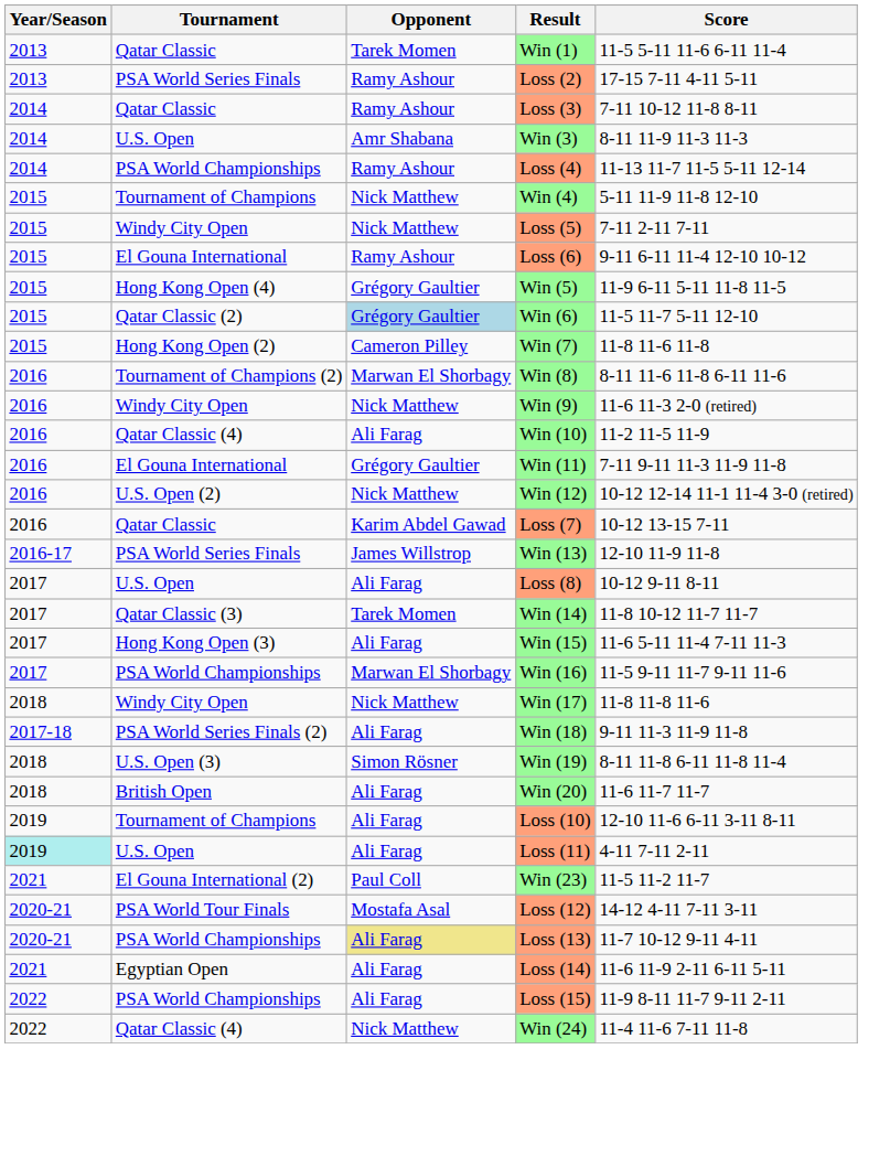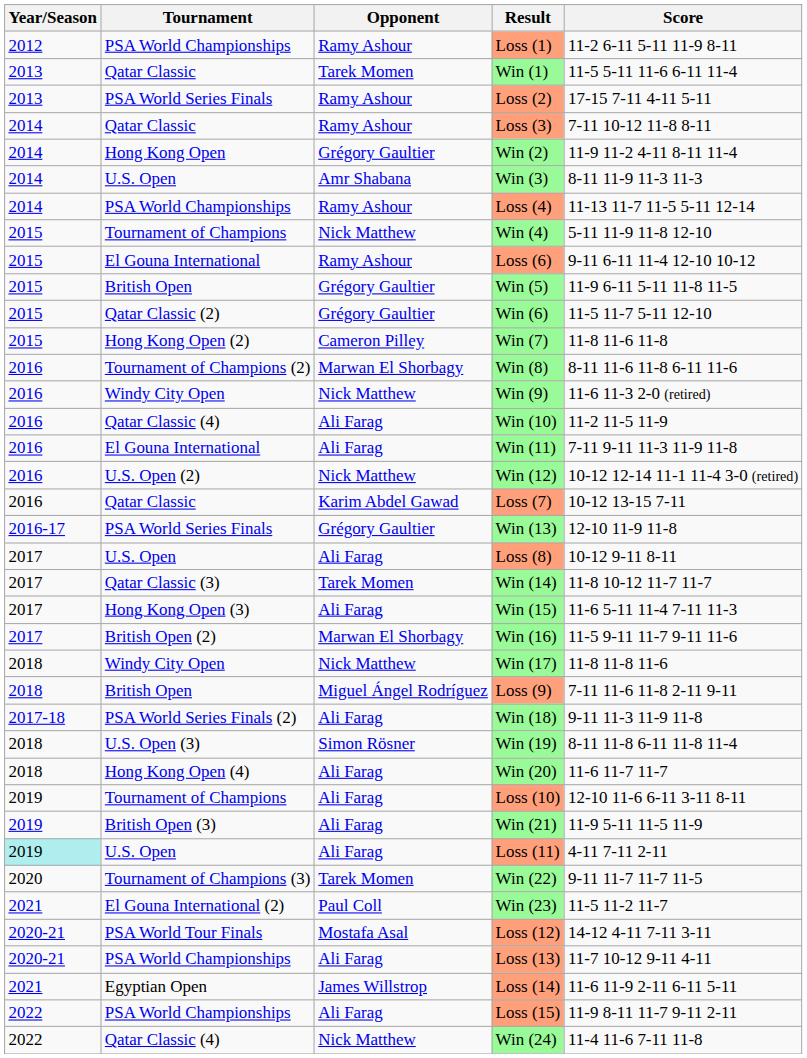 <table class="wikitable">
 <tr>
 <th>Year/Season</th>
 <th>Tournament</th>
 <th>Opponent</th>
 <th>Result</th>
 <th>Score</th>
+</tr>
+<tr>
+<td><a href='#'>2012</a></td>
+<td><a href='#'>PSA World Championships</a></td>
+<td><a href='#'>Ramy Ashour</a></td>
+<td bgcolor="ffa07a">Loss (1)</td>
+<td>11-2 6-11 5-11 11-9 8-11</td>
 </tr>
 <tr>
 <td><a href='#'>2013</a></td>
 <td><a href='#'>Qatar Classic</a></td>
 <td><a href='#'>Tarek Momen</a></td>
 <td bgcolor="99FB98">Win (1)</td>
 <td>11-5 5-11 11-6 6-11 11-4</td>
 </tr>
 <tr>
 <td><a href='#'>2013</a></td>
 <td><a href='#'>PSA World Series Finals</a></td>
 <td><a href='#'>Ramy Ashour</a></td>
 <td bgcolor="ffa07a">Loss (2)</td>
 <td>17-15 7-11 4-11 5-11</td>
 </tr>
 <tr>
 <td><a href='#'>2014</a></td>
 <td><a href='#'>Qatar Classic</a></td>
 <td><a href='#'>Ramy Ashour</a></td>
 <td bgcolor="ffa07a">Loss (3)</td>
 <td>7-11 10-12 11-8 8-11</td>
 </tr>
 <tr>
 <td><a href='#'>2014</a></td>
+<td><a href='#'>Hong Kong Open</a></td>
+<td><a href='#'>Grégory Gaultier</a></td>
+<td bgcolor="99FB98">Win (2)</td>
+<td>11-9 11-2 4-11 8-11 11-4</td>
+</tr>
+<tr>
+<td><a href='#'>2014</a></td>
 <td><a href='#'>U.S. Open</a></td>
 <td><a href='#'>Amr Shabana</a></td>
 <td bgcolor="99FB98">Win (3)</td>
 <td>8-11 11-9 11-3 11-3</td>
 </tr>
 <tr>
 <td><a href='#'>2014</a></td>
 <td><a href='#'>PSA World Championships</a></td>
 <td><a href='#'>Ramy Ashour</a></td>
 <td bgcolor="ffa07a">Loss (4)</td>
 <td>11-13 11-7 11-5 5-11 12-14</td>
 </tr>
 <tr>
 <td><a href='#'>2015</a></td>
 <td><a href='#'>Tournament of Champions</a></td>
 <td><a href='#'>Nick Matthew</a></td>
 <td bgcolor="99FB98">Win (4)</td>
 <td>5-11 11-9 11-8 12-10</td>
 </tr>
 <tr>
 <td><a href='#'>2015</a></td>
-<td><a href='#'>Windy City Open</a></td>
-<td><a href='#'>Nick Matthew</a></td>
-<td bgcolor="ffa07a">Loss (5)</td>
-<td>7-11 2-11 7-11</td>
-</tr>
-<tr>
-<td><a href='#'>2015</a></td>
 <td><a href='#'>El Gouna International</a></td>
 <td><a href='#'>Ramy Ashour</a></td>
 <td bgcolor="ffa07a">Loss (6)</td>
 <td>9-11 6-11 11-4 12-10 10-12</td>
 </tr>
 <tr>
 <td><a href='#'>2015</a></td>
-<td><a href='#'>Hong Kong Open</a> (4)</td>
+<td><a href='#'>British Open</a></td>
 <td><a href='#'>Grégory Gaultier</a></td>
 <td bgcolor="99FB98">Win (5)</td>
 <td>11-9 6-11 5-11 11-8 11-5</td>
 </tr>
 <tr>
 <td><a href='#'>2015</a></td>
 <td><a href='#'>Qatar Classic</a> (2)</td>
-<td style="background: lightblue;"><a href='#'>Grégory Gaultier</a></td>
+<td><a href='#'>Grégory Gaultier</a></td>
 <td bgcolor="99FB98">Win (6)</td>
 <td>11-5 11-7 5-11 12-10</td>
 </tr>
 <tr>
 <td><a href='#'>2015</a></td>
 <td><a href='#'>Hong Kong Open</a> (2)</td>
 <td><a href='#'>Cameron Pilley</a></td>
 <td bgcolor="99FB98">Win (7)</td>
 <td>11-8 11-6 11-8</td>
 </tr>
 <tr>
 <td><a href='#'>2016</a></td>
 <td><a href='#'>Tournament of Champions</a> (2)</td>
 <td><a href='#'>Marwan El Shorbagy</a></td>
 <td bgcolor="99FB98">Win (8)</td>
 <td>8-11 11-6 11-8 6-11 11-6</td>
 </tr>
 <tr>
 <td><a href='#'>2016</a></td>
 <td><a href='#'>Windy City Open</a></td>
 <td><a href='#'>Nick Matthew</a></td>
 <td bgcolor="99FB98">Win (9)</td>
 <td>11-6 11-3 2-0 <small>(retired)</small></td>
 </tr>
 <tr>
 <td><a href='#'>2016</a></td>
 <td><a href='#'>Qatar Classic</a> (4)</td>
 <td><a href='#'>Ali Farag</a></td>
 <td bgcolor="99FB98">Win (10)</td>
 <td>11-2 11-5 11-9</td>
 </tr>
 <tr>
 <td><a href='#'>2016</a></td>
 <td><a href='#'>El Gouna International</a></td>
-<td><a href='#'>Grégory Gaultier</a></td>
+<td><a href='#'>Ali Farag</a></td>
 <td bgcolor="99FB98">Win (11)</td>
 <td>7-11 9-11 11-3 11-9 11-8</td>
 </tr>
 <tr>
 <td><a href='#'>2016</a></td>
 <td><a href='#'>U.S. Open</a> (2)</td>
 <td><a href='#'>Nick Matthew</a></td>
 <td bgcolor="99FB98">Win (12)</td>
 <td>10-12 12-14 11-1 11-4 3-0 <small>(retired)</small></td>
 </tr>
 <tr>
 <td>2016</td>
 <td><a href='#'>Qatar Classic</a></td>
 <td><a href='#'>Karim Abdel Gawad</a></td>
 <td bgcolor="ffa07a">Loss (7)</td>
 <td>10-12 13-15 7-11</td>
 </tr>
 <tr>
 <td><a href='#'>2016-17</a></td>
 <td><a href='#'>PSA World Series Finals</a></td>
-<td><a href='#'>James Willstrop</a></td>
+<td><a href='#'>Grégory Gaultier</a></td>
 <td bgcolor="99FB98">Win (13)</td>
 <td>12-10 11-9 11-8</td>
 </tr>
 <tr>
 <td>2017</td>
 <td><a href='#'>U.S. Open</a></td>
 <td><a href='#'>Ali Farag</a></td>
 <td bgcolor="ffa07a">Loss (8)</td>
 <td>10-12 9-11 8-11</td>
 </tr>
 <tr>
 <td>2017</td>
 <td><a href='#'>Qatar Classic</a> (3)</td>
 <td><a href='#'>Tarek Momen</a></td>
 <td bgcolor="99FB98">Win (14)</td>
 <td>11-8 10-12 11-7 11-7</td>
 </tr>
 <tr>
 <td>2017</td>
 <td><a href='#'>Hong Kong Open</a> (3)</td>
 <td><a href='#'>Ali Farag</a></td>
 <td bgcolor="99FB98">Win (15)</td>
 <td>11-6 5-11 11-4 7-11 11-3</td>
 </tr>
 <tr>
 <td><a href='#'>2017</a></td>
-<td><a href='#'>PSA World Championships</a></td>
+<td><a href='#'>British Open</a> (2)</td>
 <td><a href='#'>Marwan El Shorbagy</a></td>
 <td bgcolor="99FB98">Win (16)</td>
 <td>11-5 9-11 11-7 9-11 11-6</td>
 </tr>
 <tr>
 <td>2018</td>
 <td><a href='#'>Windy City Open</a></td>
 <td><a href='#'>Nick Matthew</a></td>
 <td bgcolor="99FB98">Win (17)</td>
 <td>11-8 11-8 11-6</td>
+</tr>
+<tr>
+<td><a href='#'>2018</a></td>
+<td><a href='#'>British Open</a></td>
+<td><a href='#'>Miguel Ángel Rodríguez</a></td>
+<td bgcolor="ffa07a">Loss (9)</td>
+<td>7-11 11-6 11-8 2-11 9-11</td>
 </tr>
 <tr>
 <td><a href='#'>2017-18</a></td>
 <td><a href='#'>PSA World Series Finals</a> (2)</td>
 <td><a href='#'>Ali Farag</a></td>
 <td bgcolor="99FB98">Win (18)</td>
 <td>9-11 11-3 11-9 11-8</td>
 </tr>
 <tr>
 <td>2018</td>
 <td><a href='#'>U.S. Open</a> (3)</td>
 <td><a href='#'>Simon Rösner</a></td>
 <td bgcolor="99FB98">Win (19)</td>
 <td>8-11 11-8 6-11 11-8 11-4</td>
 </tr>
 <tr>
 <td>2018</td>
-<td><a href='#'>British Open</a></td>
+<td><a href='#'>Hong Kong Open</a> (4)</td>
 <td><a href='#'>Ali Farag</a></td>
 <td bgcolor="99FB98">Win (20)</td>
 <td>11-6 11-7 11-7</td>
 </tr>
 <tr>
 <td>2019</td>
 <td><a href='#'>Tournament of Champions</a></td>
 <td><a href='#'>Ali Farag</a></td>
 <td bgcolor="ffa07a">Loss (10)</td>
 <td>12-10 11-6 6-11 3-11 8-11</td>
 </tr>
 <tr>
+<td><a href='#'>2019</a></td>
+<td><a href='#'>British Open</a> (3)</td>
+<td><a href='#'>Ali Farag</a></td>
+<td bgcolor="99FB98">Win (21)</td>
+<td>11-9 5-11 11-5 11-9</td>
+</tr>
+<tr>
 <td style="background: paleturquoise;">2019</td>
 <td><a href='#'>U.S. Open</a></td>
 <td><a href='#'>Ali Farag</a></td>
 <td bgcolor="ffa07a">Loss (11)</td>
 <td>4-11 7-11 2-11</td>
+</tr>
+<tr>
+<td>2020</td>
+<td><a href='#'>Tournament of Champions</a> (3)</td>
+<td><a href='#'>Tarek Momen</a></td>
+<td bgcolor="99FB98">Win (22)</td>
+<td>9-11 11-7 11-7 11-5</td>
 </tr>
 <tr>
 <td><a href='#'>2021</a></td>
 <td><a href='#'>El Gouna International</a> (2)</td>
 <td><a href='#'>Paul Coll</a></td>
 <td bgcolor="99FB98">Win (23)</td>
 <td>11-5 11-2 11-7</td>
 </tr>
 <tr>
 <td><a href='#'>2020-21</a></td>
 <td><a href='#'>PSA World Tour Finals</a></td>
 <td><a href='#'>Mostafa Asal</a></td>
 <td bgcolor="ffa07a">Loss (12)</td>
 <td>14-12 4-11 7-11 3-11</td>
 </tr>
 <tr>
 <td><a href='#'>2020-21</a></td>
 <td><a href='#'>PSA World Championships</a></td>
-<td style="background: khaki;"><a href='#'>Ali Farag</a></td>
+<td><a href='#'>Ali Farag</a></td>
 <td bgcolor="ffa07a">Loss (13)</td>
 <td>11-7 10-12 9-11 4-11</td>
 </tr>
 <tr>
 <td><a href='#'>2021</a></td>
 <td>Egyptian Open</td>
-<td><a href='#'>Ali Farag</a></td>
+<td><a href='#'>James Willstrop</a></td>
 <td bgcolor="ffa07a">Loss (14)</td>
 <td>11-6 11-9 2-11 6-11 5-11</td>
 </tr>
 <tr>
 <td><a href='#'>2022</a></td>
 <td><a href='#'>PSA World Championships</a></td>
 <td><a href='#'>Ali Farag</a></td>
 <td bgcolor="ffa07a">Loss (15)</td>
 <td>11-9 8-11 11-7 9-11 2-11</td>
 </tr>
 <tr>
 <td>2022</td>
 <td><a href='#'>Qatar Classic</a> (4)</td>
 <td><a href='#'>Nick Matthew</a></td>
 <td bgcolor="99FB98">Win (24)</td>
 <td>11-4 11-6 7-11 11-8</td>
 </tr>
 </table>
